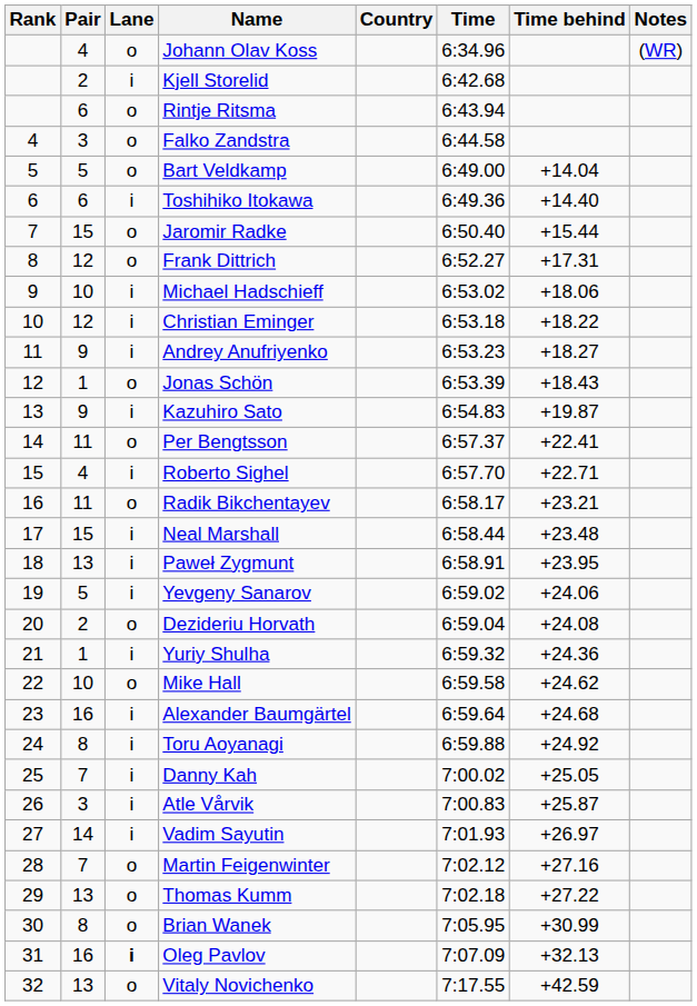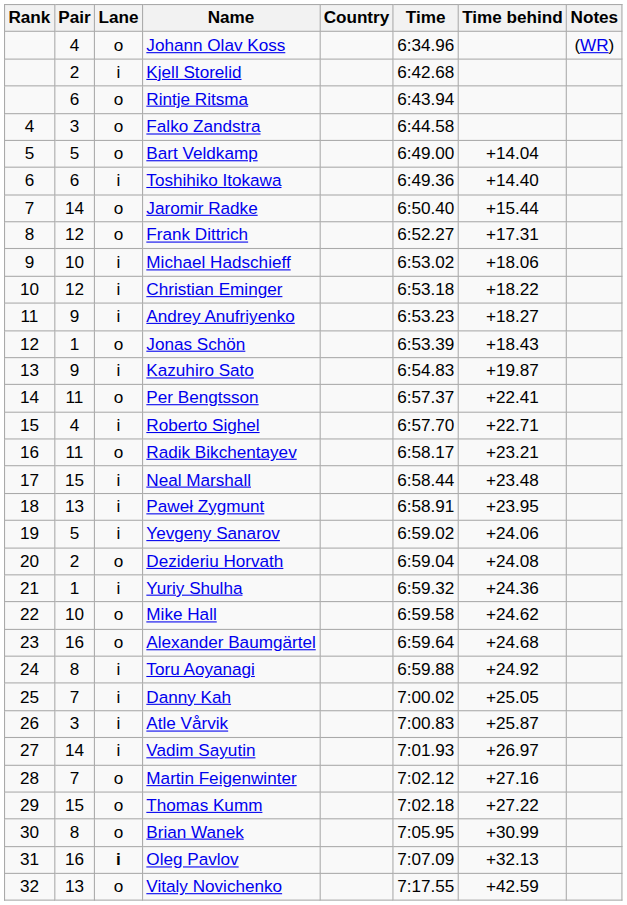 <table class="wikitable sortable" style="text-align:center">
 <tr>
 <th>Rank</th>
 <th>Pair</th>
 <th>Lane</th>
 <th>Name</th>
 <th>Country</th>
 <th>Time</th>
 <th>Time behind</th>
 <th>Notes</th>
 </tr>
 <tr>
 <td></td>
 <td>4</td>
 <td>o</td>
 <td align=left><a href='#'>Johann Olav Koss</a></td>
 <td align=left></td>
 <td>6:34.96</td>
 <td></td>
 <td>(<a href='#'>WR</a>)</td>
 </tr>
 <tr>
 <td></td>
 <td>2</td>
 <td>i</td>
 <td align=left><a href='#'>Kjell Storelid</a></td>
 <td align=left></td>
 <td>6:42.68</td>
 <td></td>
 <td></td>
 </tr>
 <tr>
 <td></td>
 <td>6</td>
 <td>o</td>
 <td align=left><a href='#'>Rintje Ritsma</a></td>
 <td align=left></td>
 <td>6:43.94</td>
 <td></td>
 <td></td>
 </tr>
 <tr>
 <td>4</td>
 <td>3</td>
 <td>o</td>
 <td align=left><a href='#'>Falko Zandstra</a></td>
 <td align=left></td>
 <td>6:44.58</td>
 <td></td>
 <td></td>
 </tr>
 <tr>
 <td>5</td>
 <td>5</td>
 <td>o</td>
 <td align=left><a href='#'>Bart Veldkamp</a></td>
 <td align=left></td>
 <td>6:49.00</td>
 <td>+14.04</td>
 <td></td>
 </tr>
 <tr>
 <td>6</td>
 <td>6</td>
 <td>i</td>
 <td align=left><a href='#'>Toshihiko Itokawa</a></td>
 <td align=left></td>
 <td>6:49.36</td>
 <td>+14.40</td>
 <td></td>
 </tr>
 <tr>
 <td>7</td>
-<td>15</td>
+<td>14</td>
 <td>o</td>
 <td align=left><a href='#'>Jaromir Radke</a></td>
 <td align=left></td>
 <td>6:50.40</td>
 <td>+15.44</td>
 <td></td>
 </tr>
 <tr>
 <td>8</td>
 <td>12</td>
 <td>o</td>
 <td align=left><a href='#'>Frank Dittrich</a></td>
 <td align=left></td>
 <td>6:52.27</td>
 <td>+17.31</td>
 <td></td>
 </tr>
 <tr>
 <td>9</td>
 <td>10</td>
 <td>i</td>
 <td align=left><a href='#'>Michael Hadschieff</a></td>
 <td align=left></td>
 <td>6:53.02</td>
 <td>+18.06</td>
 <td></td>
 </tr>
 <tr>
 <td>10</td>
 <td>12</td>
 <td>i</td>
 <td align=left><a href='#'>Christian Eminger</a></td>
 <td align=left></td>
 <td>6:53.18</td>
 <td>+18.22</td>
 <td></td>
 </tr>
 <tr>
 <td>11</td>
 <td>9</td>
 <td>i</td>
 <td align=left><a href='#'>Andrey Anufriyenko</a></td>
 <td align=left></td>
 <td>6:53.23</td>
 <td>+18.27</td>
 <td></td>
 </tr>
 <tr>
 <td>12</td>
 <td>1</td>
 <td>o</td>
 <td align=left><a href='#'>Jonas Schön</a></td>
 <td align=left></td>
 <td>6:53.39</td>
 <td>+18.43</td>
 <td></td>
 </tr>
 <tr>
 <td>13</td>
 <td>9</td>
 <td>i</td>
 <td align=left><a href='#'>Kazuhiro Sato</a></td>
 <td align=left></td>
 <td>6:54.83</td>
 <td>+19.87</td>
 <td></td>
 </tr>
 <tr>
 <td>14</td>
 <td>11</td>
 <td>o</td>
 <td align=left><a href='#'>Per Bengtsson</a></td>
 <td align=left></td>
 <td>6:57.37</td>
 <td>+22.41</td>
 <td></td>
 </tr>
 <tr>
 <td>15</td>
 <td>4</td>
 <td>i</td>
 <td align=left><a href='#'>Roberto Sighel</a></td>
 <td align=left></td>
 <td>6:57.70</td>
 <td>+22.71</td>
 <td></td>
 </tr>
 <tr>
 <td>16</td>
 <td>11</td>
 <td>o</td>
 <td align=left><a href='#'>Radik Bikchentayev</a></td>
 <td align=left></td>
 <td>6:58.17</td>
 <td>+23.21</td>
 <td></td>
 </tr>
 <tr>
 <td>17</td>
 <td>15</td>
 <td>i</td>
 <td align=left><a href='#'>Neal Marshall</a></td>
 <td align=left></td>
 <td>6:58.44</td>
 <td>+23.48</td>
 <td></td>
 </tr>
 <tr>
 <td>18</td>
 <td>13</td>
 <td>i</td>
 <td align=left><a href='#'>Paweł Zygmunt</a></td>
 <td align=left></td>
 <td>6:58.91</td>
 <td>+23.95</td>
 <td></td>
 </tr>
 <tr>
 <td>19</td>
 <td>5</td>
 <td>i</td>
 <td align=left><a href='#'>Yevgeny Sanarov</a></td>
 <td align=left></td>
 <td>6:59.02</td>
 <td>+24.06</td>
 <td></td>
 </tr>
 <tr>
 <td>20</td>
 <td>2</td>
 <td>o</td>
 <td align=left><a href='#'>Dezideriu Horvath</a></td>
 <td align=left></td>
 <td>6:59.04</td>
 <td>+24.08</td>
 <td></td>
 </tr>
 <tr>
 <td>21</td>
 <td>1</td>
 <td>i</td>
 <td align=left><a href='#'>Yuriy Shulha</a></td>
 <td align=left></td>
 <td>6:59.32</td>
 <td>+24.36</td>
 <td></td>
 </tr>
 <tr>
 <td>22</td>
 <td>10</td>
 <td>o</td>
 <td align=left><a href='#'>Mike Hall</a></td>
 <td align=left></td>
 <td>6:59.58</td>
 <td>+24.62</td>
 <td></td>
 </tr>
 <tr>
 <td>23</td>
 <td>16</td>
-<td>i</td>
+<td>o</td>
 <td align=left><a href='#'>Alexander Baumgärtel</a></td>
 <td align=left></td>
 <td>6:59.64</td>
 <td>+24.68</td>
 <td></td>
 </tr>
 <tr>
 <td>24</td>
 <td>8</td>
 <td>i</td>
 <td align=left><a href='#'>Toru Aoyanagi</a></td>
 <td align=left></td>
 <td>6:59.88</td>
 <td>+24.92</td>
 <td></td>
 </tr>
 <tr>
 <td>25</td>
 <td>7</td>
 <td>i</td>
 <td align=left><a href='#'>Danny Kah</a></td>
 <td align=left></td>
 <td>7:00.02</td>
 <td>+25.05</td>
 <td></td>
 </tr>
 <tr>
 <td>26</td>
 <td>3</td>
 <td>i</td>
 <td align=left><a href='#'>Atle Vårvik</a></td>
 <td align=left></td>
 <td>7:00.83</td>
 <td>+25.87</td>
 <td></td>
 </tr>
 <tr>
 <td>27</td>
 <td>14</td>
 <td>i</td>
 <td align=left><a href='#'>Vadim Sayutin</a></td>
 <td align=left></td>
 <td>7:01.93</td>
 <td>+26.97</td>
 <td></td>
 </tr>
 <tr>
 <td>28</td>
 <td>7</td>
 <td>o</td>
 <td align=left><a href='#'>Martin Feigenwinter</a></td>
 <td align=left></td>
 <td>7:02.12</td>
 <td>+27.16</td>
 <td></td>
 </tr>
 <tr>
 <td>29</td>
-<td>13</td>
+<td>15</td>
 <td>o</td>
 <td align=left><a href='#'>Thomas Kumm</a></td>
 <td align=left></td>
 <td>7:02.18</td>
 <td>+27.22</td>
 <td></td>
 </tr>
 <tr>
 <td>30</td>
 <td>8</td>
 <td>o</td>
 <td align=left><a href='#'>Brian Wanek</a></td>
 <td align=left></td>
 <td>7:05.95</td>
 <td>+30.99</td>
 <td></td>
 </tr>
 <tr>
 <td>31</td>
 <td>16</td>
 <td><strong>i</strong></td>
 <td align=left><a href='#'>Oleg Pavlov</a></td>
 <td align=left></td>
 <td>7:07.09</td>
 <td>+32.13</td>
 <td></td>
 </tr>
 <tr>
 <td>32</td>
 <td>13</td>
 <td>o</td>
 <td align=left><a href='#'>Vitaly Novichenko</a></td>
 <td align=left></td>
 <td>7:17.55</td>
 <td>+42.59</td>
 <td></td>
 </tr>
 </table>
